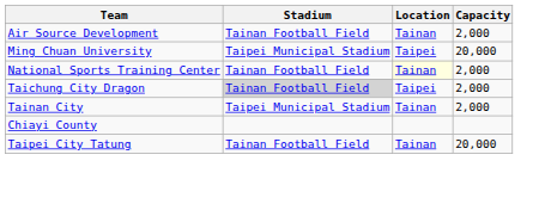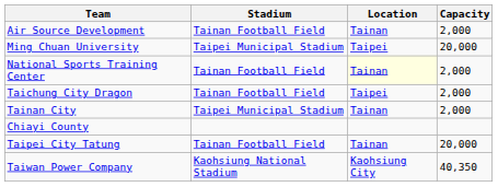 <table class="wikitable sortable">
 <tr>
 <th>Team</th>
 <th>Stadium</th>
 <th>Location</th>
 <th>Capacity</th>
 </tr>
 <tr>
 <td><a href='#'>Air Source Development</a></td>
 <td><a href='#'>Tainan Football Field</a></td>
 <td><a href='#'>Tainan</a></td>
 <td>2,000</td>
 </tr>
 <tr>
 <td><a href='#'>Ming Chuan University</a></td>
 <td><a href='#'>Taipei Municipal Stadium</a></td>
 <td><a href='#'>Taipei</a></td>
 <td>20,000</td>
 </tr>
 <tr>
 <td><a href='#'>National Sports Training Center</a></td>
 <td><a href='#'>Tainan Football Field</a></td>
 <td style="background: lightyellow;"><a href='#'>Tainan</a></td>
 <td>2,000</td>
 </tr>
 <tr>
 <td><a href='#'>Taichung City Dragon</a></td>
-<td style="background: lightgrey;"><a href='#'>Tainan Football Field</a></td>
+<td><a href='#'>Tainan Football Field</a></td>
 <td><a href='#'>Taipei</a></td>
 <td>2,000</td>
 </tr>
 <tr>
 <td><a href='#'>Tainan City</a></td>
 <td><a href='#'>Taipei Municipal Stadium</a></td>
 <td><a href='#'>Tainan</a></td>
 <td>2,000</td>
 </tr>
 <tr>
 <td><a href='#'>Chiayi County</a></td>
 <td></td>
 <td></td>
 <td></td>
 </tr>
 <tr>
 <td><a href='#'>Taipei City Tatung</a></td>
 <td><a href='#'>Tainan Football Field</a></td>
 <td><a href='#'>Tainan</a></td>
 <td>20,000</td>
 </tr>
+<tr>
+<td><a href='#'>Taiwan Power Company</a></td>
+<td><a href='#'>Kaohsiung National Stadium</a></td>
+<td><a href='#'>Kaohsiung City</a></td>
+<td>40,350</td>
+</tr>
 </table>
